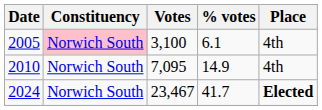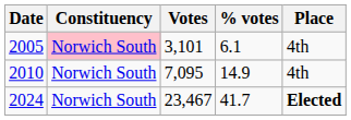 <table class="wikitable">
 <tr>
 <th>Date</th>
 <th>Constituency</th>
 <th>Votes</th>
 <th>% votes</th>
 <th>Place</th>
 </tr>
 <tr>
 <td><a href='#'>2005</a></td>
 <td style="background: pink;"><a href='#'>Norwich South</a></td>
-<td>3,100</td>
+<td>3,101</td>
 <td>6.1</td>
 <td>4th</td>
 </tr>
 <tr>
 <td><a href='#'>2010</a></td>
 <td><a href='#'>Norwich South</a></td>
 <td>7,095</td>
 <td>14.9</td>
 <td>4th</td>
 </tr>
 <tr>
 <td><a href='#'>2024</a></td>
 <td><a href='#'>Norwich South</a></td>
 <td>23,467</td>
 <td>41.7</td>
 <td><strong>Elected</strong></td>
 </tr>
 <tr>
 </tr>
 </table>
